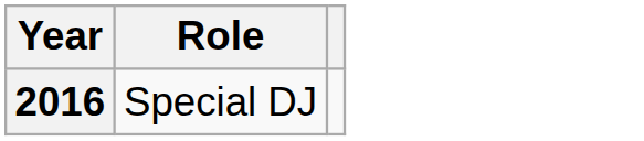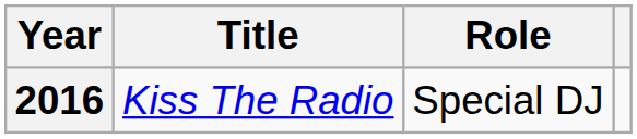 <table class="wikitable plainrowheaders">
 <tr>
 <th scope="col">Year</th>
+<th scope="col">Title</th>
 <th scope="col">Role</th>
 <th scope="col"></th>
 </tr>
 <tr>
 <th scope="row">2016</th>
+<td><em><a href='#'>Kiss The Radio</a></em></td>
 <td>Special DJ</td>
 <td style="text-align:center"></td>
 </tr>
 </table>
